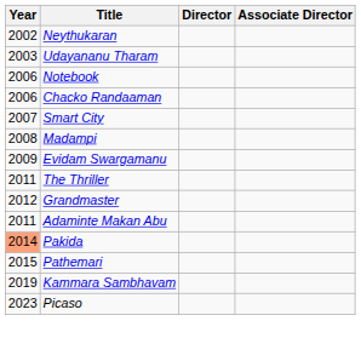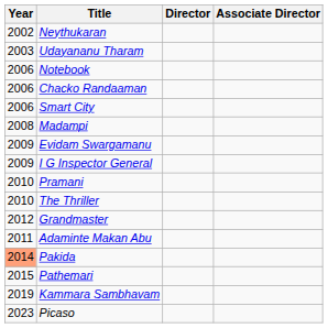 <table class="wikitable sortable">
 <tr>
 <th>Year</th>
 <th>Title</th>
 <th>Director</th>
 <th>Associate Director</th>
 </tr>
 <tr>
 <td>2002</td>
 <td><em><a href='#'>Neythukaran</a></em></td>
 <td></td>
 <td></td>
 </tr>
 <tr>
 <td>2003</td>
 <td><em><a href='#'>Udayananu Tharam</a></em></td>
 <td></td>
 <td></td>
 </tr>
 <tr>
 <td>2006</td>
 <td><em><a href='#'>Notebook</a></em></td>
 <td></td>
 <td></td>
 </tr>
 <tr>
 <td>2006</td>
 <td><em><a href='#'>Chacko Randaaman</a></em></td>
 <td></td>
 <td></td>
 </tr>
 <tr>
-<td>2007</td>
+<td>2006</td>
 <td><em><a href='#'>Smart City</a></em></td>
 <td></td>
 <td></td>
 </tr>
 <tr>
 <td>2008</td>
 <td><em><a href='#'>Madampi</a></em></td>
 <td></td>
 <td></td>
 </tr>
 <tr>
 <td>2009</td>
 <td><em><a href='#'>Evidam Swargamanu</a></em></td>
 <td></td>
 <td></td>
 </tr>
 <tr>
-<td>2011</td>
+<td>2009</td>
+<td><em><a href='#'>I G Inspector General</a></em></td>
+<td></td>
+<td></td>
+</tr>
+<tr>
+<td>2010</td>
+<td><em><a href='#'>Pramani</a></em></td>
+<td></td>
+<td></td>
+</tr>
+<tr>
+<td>2010</td>
 <td><em><a href='#'>The Thriller</a></em></td>
 <td></td>
 <td></td>
 </tr>
 <tr>
 <td>2012</td>
 <td><em><a href='#'>Grandmaster</a></em></td>
 <td></td>
 <td></td>
 </tr>
 <tr>
 <td>2011</td>
 <td><em><a href='#'>Adaminte Makan Abu</a></em></td>
 <td></td>
 <td></td>
 </tr>
 <tr>
 <td style="background: lightsalmon;">2014</td>
 <td><em><a href='#'>Pakida</a></em></td>
 <td></td>
 <td></td>
 </tr>
 <tr>
 <td>2015</td>
 <td><em><a href='#'>Pathemari</a></em></td>
 <td></td>
 <td></td>
 </tr>
 <tr>
 <td>2019</td>
 <td><em><a href='#'>Kammara Sambhavam</a></em></td>
 <td></td>
 <td></td>
 </tr>
 <tr>
 <td>2023</td>
 <td><em>Picaso</em></td>
 <td></td>
 <td></td>
 </tr>
 </table>
